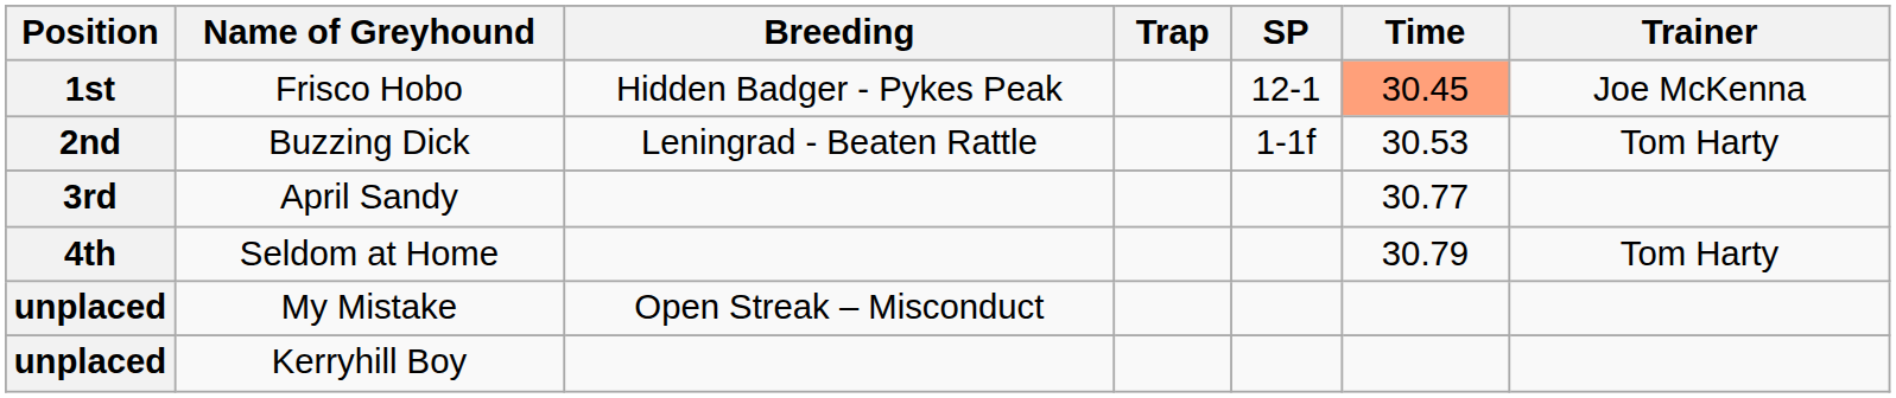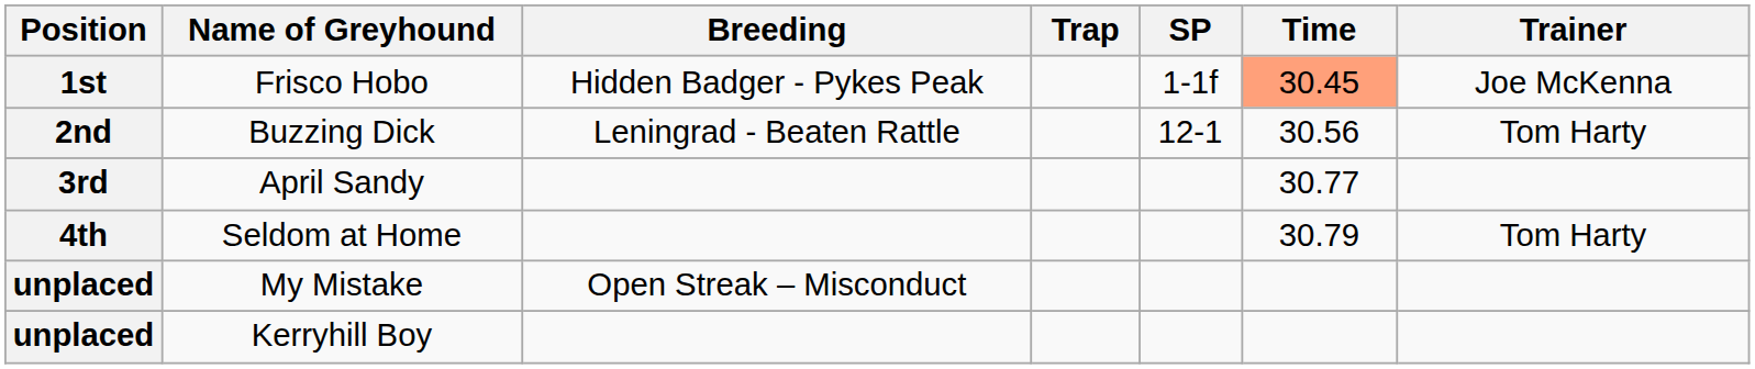 <table class="wikitable" style="text-align:center">
 <tr>
 <th width=50>Position</th>
 <th width=200>Name of Greyhound</th>
 <th width=300>Breeding</th>
 <th width=50>Trap</th>
 <th width=50>SP</th>
 <th width=80>Time</th>
 <th width=200>Trainer</th>
 </tr>
 <tr>
 <th>1st</th>
 <td>Frisco Hobo</td>
 <td>Hidden Badger - Pykes Peak</td>
 <td></td>
-<td>12-1</td>
+<td>1-1f</td>
 <td style="background: lightsalmon;">30.45</td>
 <td>Joe McKenna</td>
 </tr>
 <tr>
 <th>2nd</th>
 <td>Buzzing Dick</td>
 <td>Leningrad - Beaten Rattle</td>
 <td></td>
-<td>1-1f</td>
-<td>30.53</td>
+<td>12-1</td>
+<td>30.56</td>
 <td>Tom Harty</td>
 </tr>
 <tr>
 <th>3rd</th>
 <td>April Sandy</td>
 <td></td>
 <td></td>
 <td></td>
 <td>30.77</td>
 <td></td>
 </tr>
 <tr>
 <th>4th</th>
 <td>Seldom at Home</td>
 <td></td>
 <td></td>
 <td></td>
 <td>30.79</td>
 <td>Tom Harty</td>
 </tr>
 <tr>
 <th>unplaced</th>
 <td>My Mistake</td>
 <td>Open Streak – Misconduct</td>
 <td></td>
 <td></td>
 <td></td>
 <td></td>
 </tr>
 <tr>
 <th>unplaced</th>
 <td>Kerryhill Boy</td>
 <td></td>
 <td></td>
 <td></td>
 <td></td>
 <td></td>
 </tr>
 </table>
